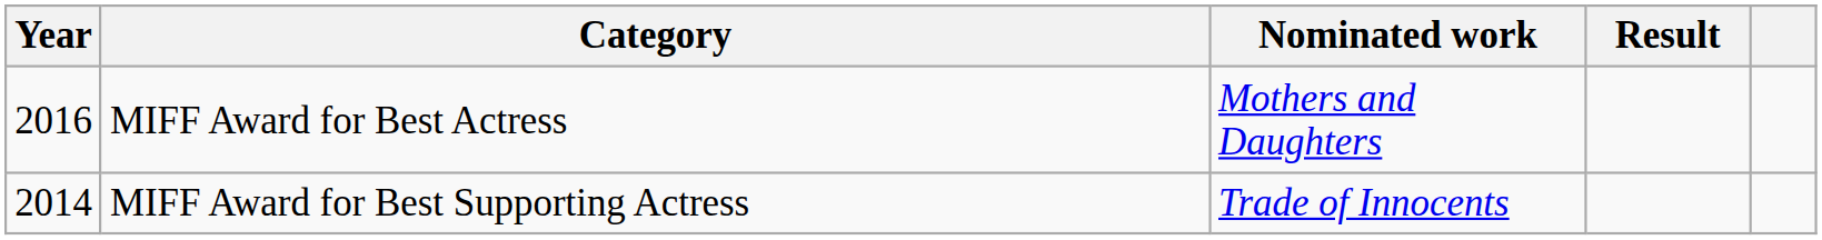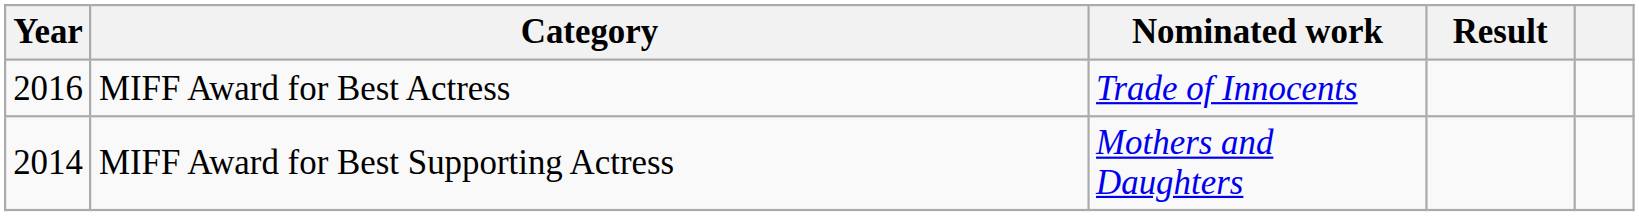 <table class="wikitable">
 <tr>
 <th>Year</th>
 <th width="450">Category</th>
 <th width="148">Nominated work</th>
 <th width="60">Result</th>
 <th width="20" class="unsortable"></th>
 </tr>
 <tr>
 <td>2016</td>
 <td>MIFF Award for Best Actress</td>
-<td><em><a href='#'>Mothers and Daughters</a></em></td>
+<td><em><a href='#'>Trade of Innocents</a></em></td>
 <td></td>
 <td></td>
 </tr>
 <tr>
 <td>2014</td>
 <td>MIFF Award for Best Supporting Actress</td>
-<td><em><a href='#'>Trade of Innocents</a></em></td>
+<td><em><a href='#'>Mothers and Daughters</a></em></td>
 <td></td>
 <td></td>
 </tr>
 </table>
